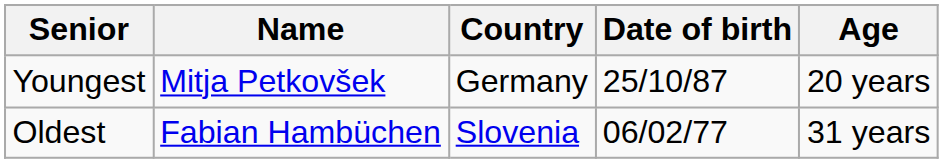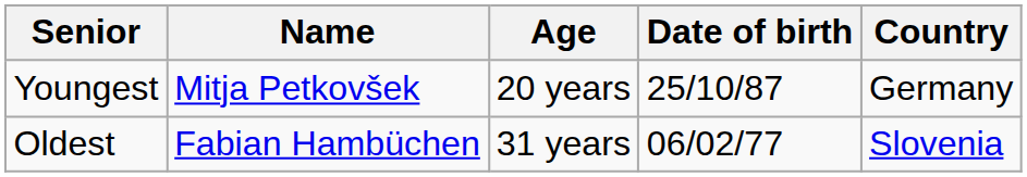 <table class="wikitable">
 <tr>
 <th>Senior</th>
 <th>Name</th>
+<th>Age</th>
+<th>Date of birth</th>
 <th>Country</th>
-<th>Date of birth</th>
-<th>Age</th>
 </tr>
 <tr>
 <td>Youngest</td>
 <td><a href='#'>Mitja Petkovšek</a></td>
+<td>20 years</td>
+<td>25/10/87</td>
 <td>Germany </td>
-<td>25/10/87</td>
-<td>20 years</td>
 </tr>
 <tr>
 <td>Oldest</td>
 <td><a href='#'>Fabian Hambüchen</a></td>
+<td>31 years</td>
+<td>06/02/77</td>
 <td><a href='#'>Slovenia</a> </td>
-<td>06/02/77</td>
-<td>31 years</td>
 </tr>
 </table>
